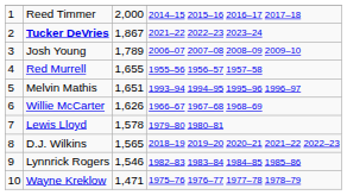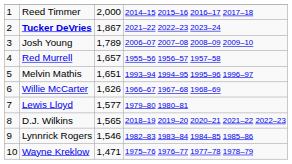 <table class="wikitable">
 <tr>
 </tr>
 <tr>
 <td>1</td>
 <td>Reed Timmer</td>
 <td>2,000</td>
 <td style="font-size:80%;"><a href='#'>2014–15</a> <a href='#'>2015–16</a> <a href='#'>2016–17</a> <a href='#'>2017–18</a></td>
 </tr>
 <tr>
 <td>2</td>
 <td><strong><a href='#'>Tucker DeVries</a></strong></td>
 <td>1,867</td>
 <td style="font-size:80%;"><a href='#'>2021–22</a> <a href='#'>2022–23</a> <a href='#'>2023–24</a></td>
 </tr>
 <tr>
 <td>3</td>
 <td>Josh Young</td>
 <td>1,789</td>
 <td style="font-size:80%;"><a href='#'>2006–07</a> <a href='#'>2007–08</a> <a href='#'>2008–09</a> <a href='#'>2009–10</a></td>
 </tr>
 <tr>
 <td>4</td>
 <td><a href='#'>Red Murrell</a></td>
-<td>1,655</td>
+<td>1,657</td>
 <td style="font-size:80%;"><a href='#'>1955–56</a> <a href='#'>1956–57</a> <a href='#'>1957–58</a></td>
 </tr>
 <tr>
 <td>5</td>
 <td>Melvin Mathis</td>
 <td>1,651</td>
 <td style="font-size:80%;"><a href='#'>1993–94</a> <a href='#'>1994–95</a> <a href='#'>1995–96</a> <a href='#'>1996–97</a></td>
 </tr>
 <tr>
 <td>6</td>
 <td><a href='#'>Willie McCarter</a></td>
 <td>1,626</td>
 <td style="font-size:80%;"><a href='#'>1966–67</a> <a href='#'>1967–68</a> <a href='#'>1968–69</a></td>
 </tr>
 <tr>
 <td>7</td>
 <td><a href='#'>Lewis Lloyd</a></td>
-<td>1,578</td>
+<td>1,577</td>
 <td style="font-size:80%;"><a href='#'>1979–80</a> <a href='#'>1980–81</a></td>
 </tr>
 <tr>
 <td>8</td>
 <td>D.J. Wilkins</td>
 <td>1,565</td>
 <td style="font-size:80%;"><a href='#'>2018–19</a> <a href='#'>2019–20</a> <a href='#'>2020–21</a> <a href='#'>2021–22</a> <a href='#'>2022–23</a></td>
 </tr>
 <tr>
 <td>9</td>
 <td>Lynnrick Rogers</td>
 <td>1,546</td>
 <td style="font-size:80%;"><a href='#'>1982–83</a> <a href='#'>1983–84</a> <a href='#'>1984–85</a> <a href='#'>1985–86</a></td>
 </tr>
 <tr>
 <td>10</td>
 <td><a href='#'>Wayne Kreklow</a></td>
 <td>1,471</td>
 <td style="font-size:80%;"><a href='#'>1975–76</a> <a href='#'>1976–77</a> <a href='#'>1977–78</a> <a href='#'>1978–79</a></td>
 </tr>
 </table>
